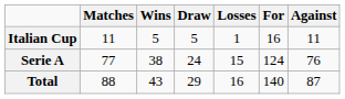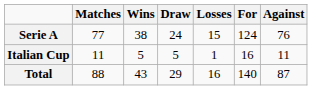 <table class="wikitable" style="text-align: center;">
 <tr>
 <td></td>
 <th>Matches</th>
 <th>Wins</th>
 <th>Draw</th>
 <th>Losses</th>
 <th>For</th>
 <th>Against</th>
 </tr>
 <tr>
+<th>Serie A</th>
+<td>77</td>
+<td>38</td>
+<td>24</td>
+<td>15</td>
+<td>124</td>
+<td>76</td>
+</tr>
+<tr>
 <th>Italian Cup</th>
 <td>11</td>
 <td>5</td>
 <td>5</td>
 <td>1</td>
 <td>16</td>
 <td>11</td>
-</tr>
-<tr>
-<th>Serie A</th>
-<td>77</td>
-<td>38</td>
-<td>24</td>
-<td>15</td>
-<td>124</td>
-<td>76</td>
 </tr>
 <tr>
 <th>Total</th>
 <td>88</td>
 <td>43</td>
 <td>29</td>
 <td>16</td>
 <td>140</td>
 <td>87</td>
 </tr>
 </table>
